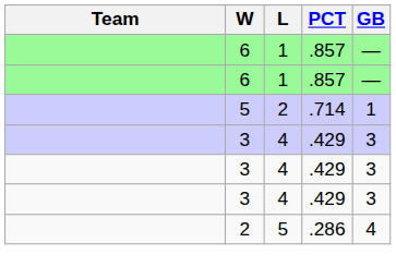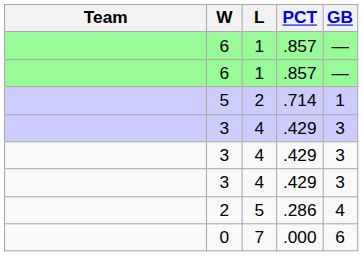 <table class="wikitable" style="text-align:center">
 <tr>
 <th width=180px>Team</th>
 <th width=25px>W</th>
 <th width=25px>L</th>
 <th width=35px><a href='#'>PCT</a></th>
 <th width=25px><a href='#'>GB</a></th>
 </tr>
 <tr bgcolor=#98FB98>
 <td align=left></td>
 <td>6</td>
 <td>1</td>
 <td>.857</td>
 <td>—</td>
 </tr>
 <tr bgcolor=#98FB98>
 <td align=left><strong></strong></td>
 <td>6</td>
 <td>1</td>
 <td>.857</td>
 <td>—</td>
 </tr>
 <tr bgcolor=#CCCCFF>
 <td align=left></td>
 <td>5</td>
 <td>2</td>
 <td>.714</td>
 <td>1</td>
 </tr>
 <tr bgcolor=#CCCCFF>
 <td align=left></td>
 <td>3</td>
 <td>4</td>
 <td>.429</td>
 <td>3</td>
 </tr>
 <tr>
 <td align=left></td>
 <td>3</td>
 <td>4</td>
 <td>.429</td>
 <td>3</td>
 </tr>
 <tr>
 <td align=left></td>
 <td>3</td>
 <td>4</td>
 <td>.429</td>
 <td>3</td>
 </tr>
 <tr>
 <td align=left></td>
 <td>2</td>
 <td>5</td>
 <td>.286</td>
 <td>4</td>
 </tr>
+<tr>
+<td align=left></td>
+<td>0</td>
+<td>7</td>
+<td>.000</td>
+<td>6</td>
+</tr>
 </table>
